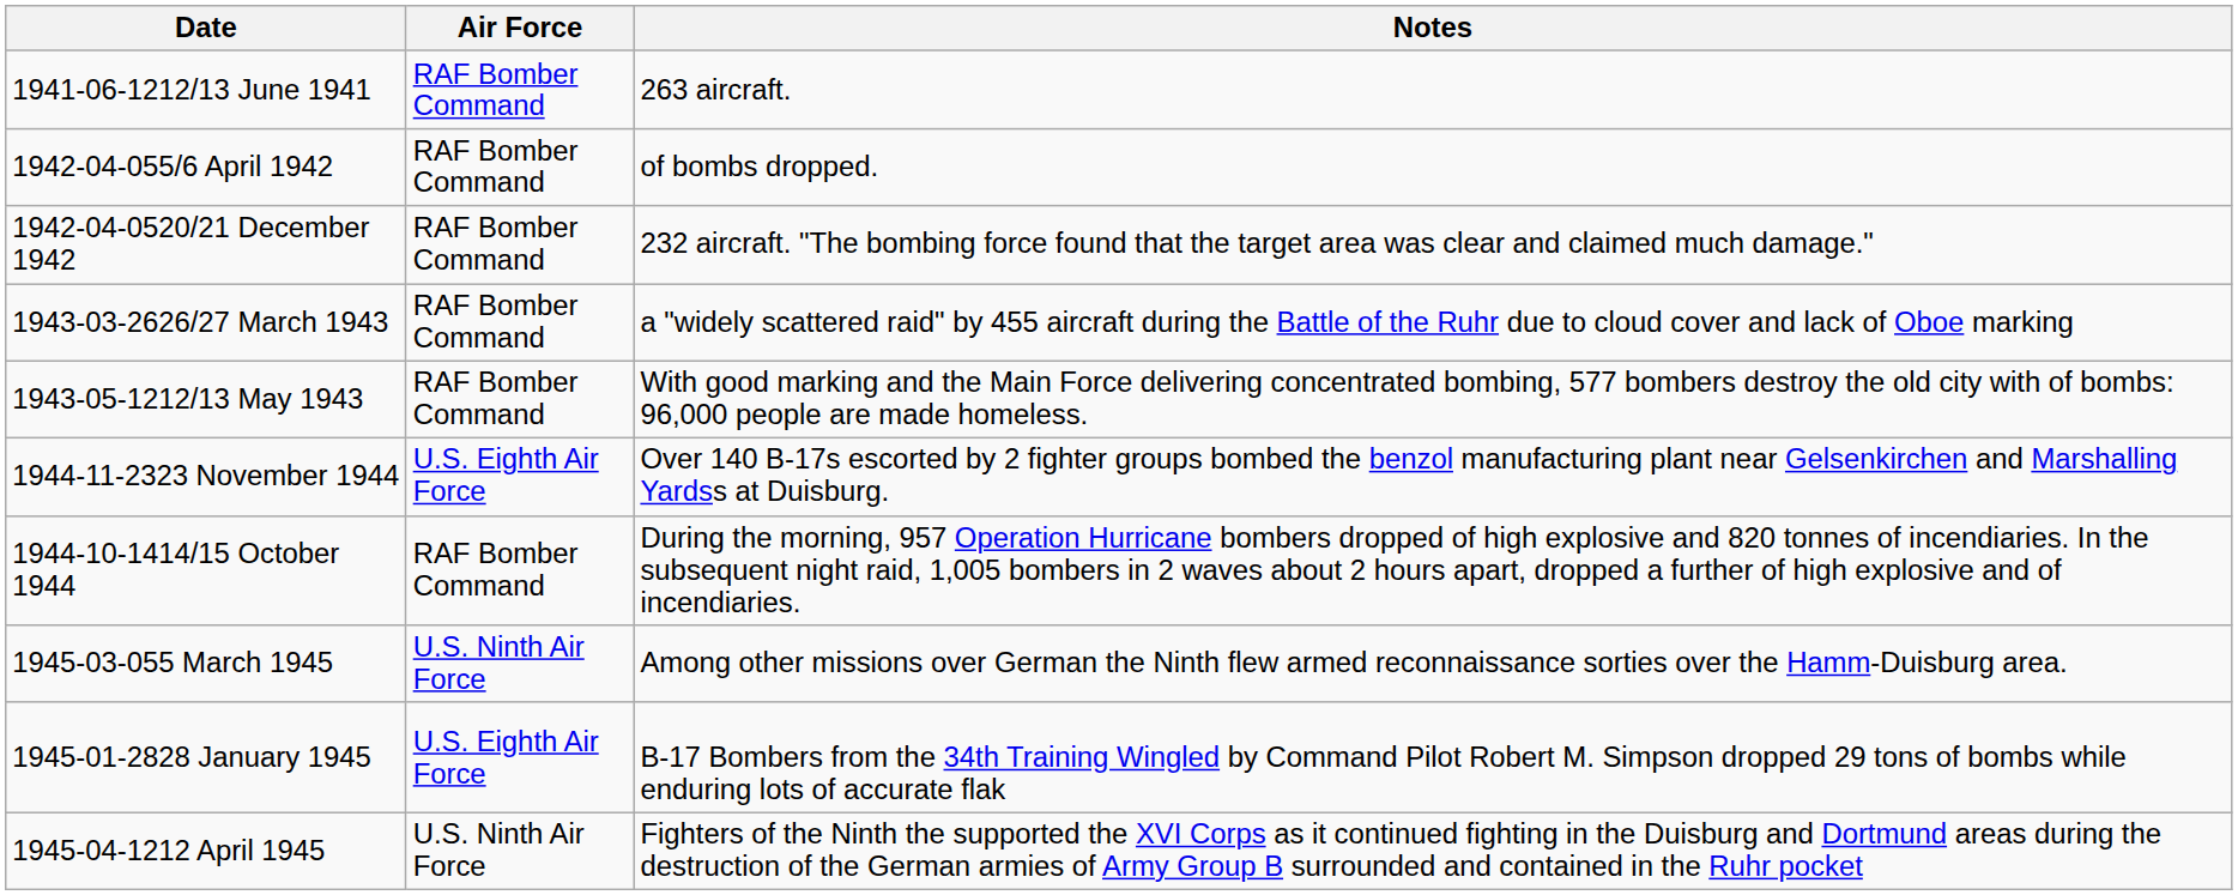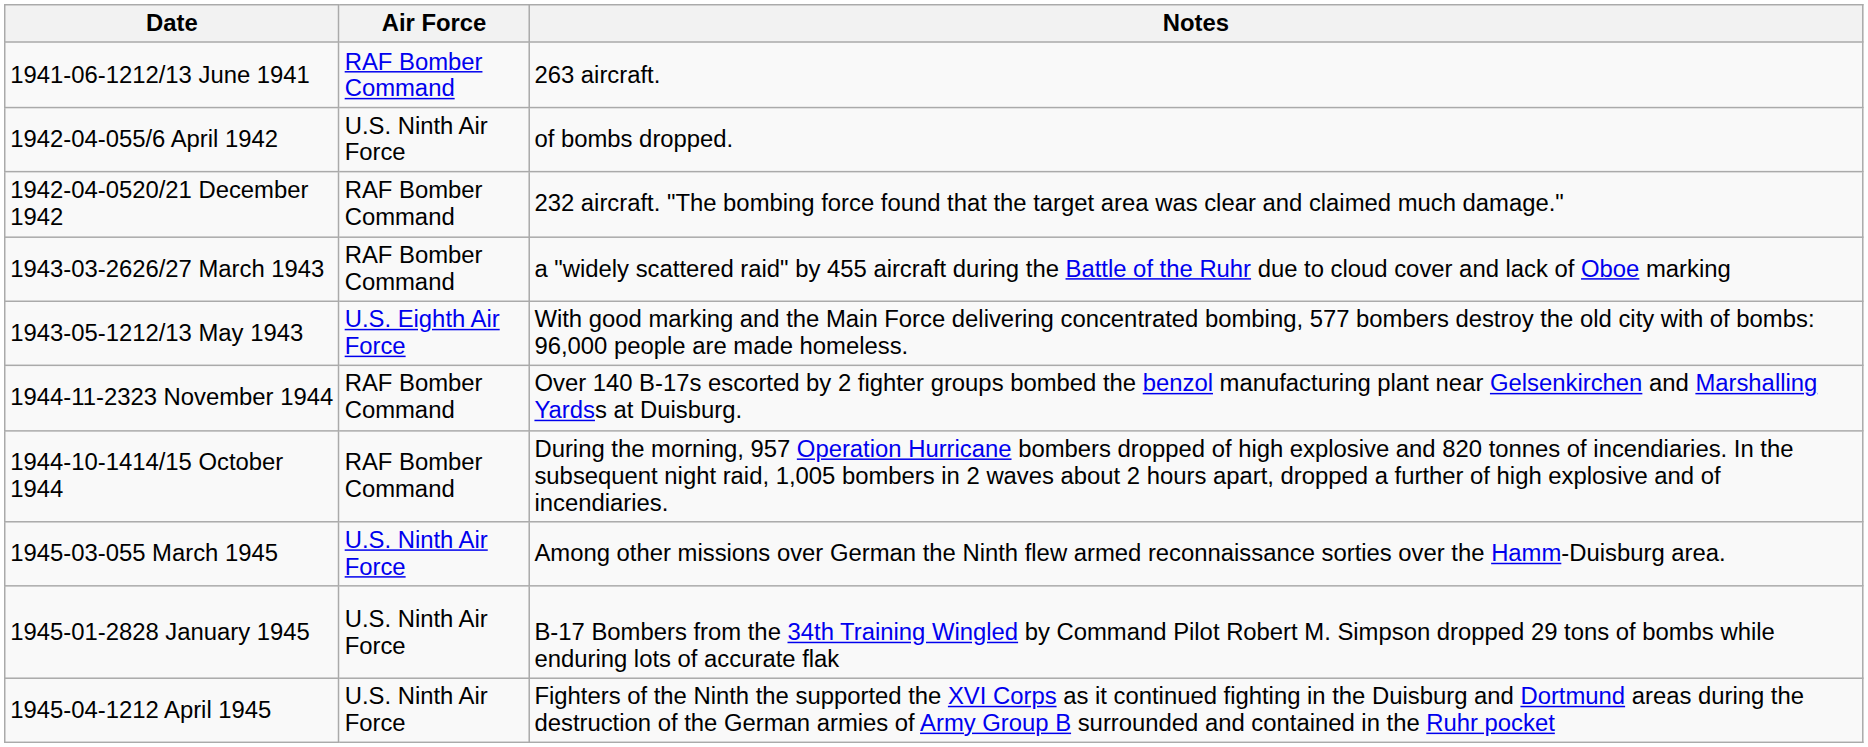 <table class="wikitable sortable">
 <tr>
 <th width=18%>Date</th>
 <th>Air Force</th>
 <th class="unsortable">Notes</th>
 </tr>
 <tr>
 <td><span>1941-06-12</span>12/13 June 1941</td>
 <td><a href='#'>RAF Bomber Command</a> </td>
 <td>263 aircraft.</td>
 </tr>
 <tr>
 <td><span>1942-04-05</span>5/6 April 1942</td>
-<td>RAF Bomber Command </td>
+<td>U.S. Ninth Air Force</td>
 <td> of bombs dropped.</td>
 </tr>
 <tr>
 <td><span>1942-04-05</span>20/21 December 1942</td>
 <td>RAF Bomber Command </td>
 <td>232 aircraft. "The bombing force found that the target area was clear and claimed much damage."</td>
 </tr>
 <tr>
 <td><span>1943-03-26</span>26/27 March 1943</td>
 <td>RAF Bomber Command </td>
 <td>a "widely scattered raid" by 455 aircraft during the <a href='#'>Battle of the Ruhr</a> due to cloud cover and lack of <a href='#'>Oboe</a> marking</td>
 </tr>
 <tr>
 <td><span>1943-05-12</span>12/13 May 1943</td>
-<td>RAF Bomber Command </td>
+<td><a href='#'>U.S. Eighth Air Force</a></td>
 <td>With good marking and the Main Force delivering concentrated bombing, 577 bombers destroy the old city with  of bombs: 96,000 people are made homeless.</td>
 </tr>
 <tr>
 <td><span>1944-11-23</span>23 November 1944</td>
-<td><a href='#'>U.S. Eighth Air Force</a></td>
+<td>RAF Bomber Command </td>
 <td>Over 140 B-17s escorted by 2 fighter groups bombed the <a href='#'>benzol</a> manufacturing plant near <a href='#'>Gelsenkirchen</a> and <a href='#'>Marshalling Yards</a>s at Duisburg.</td>
 </tr>
 <tr>
 <td><span>1944-10-14</span>14/15 October 1944</td>
 <td>RAF Bomber Command </td>
 <td>During the morning, 957 <a href='#'>Operation Hurricane</a> bombers dropped  of high explosive and 820 tonnes of incendiaries.  In the subsequent night raid, 1,005 bombers in 2 waves about 2 hours apart, dropped a further  of high explosive and  of incendiaries.</td>
 </tr>
 <tr>
 <td><span>1945-03-05</span>5 March 1945</td>
 <td><a href='#'>U.S. Ninth Air Force</a></td>
 <td>Among other missions over German the Ninth flew armed reconnaissance sorties over the <a href='#'>Hamm</a>-Duisburg area.</td>
 </tr>
 <tr>
 <td><span>1945-01-28</span>28 January 1945</td>
-<td><a href='#'>U.S. Eighth Air Force</a></td>
+<td>U.S. Ninth Air Force</td>
 <td><br>B-17 Bombers from the <a href='#'>34th Training Wingled</a> by Command Pilot Robert M. Simpson dropped 29 tons of bombs while enduring lots of accurate flak</td>
 </tr>
 <tr>
 <td><span>1945-04-12</span>12 April 1945</td>
 <td>U.S. Ninth Air Force</td>
 <td>Fighters of the Ninth the supported the <a href='#'>XVI Corps</a> as it continued fighting in the Duisburg and <a href='#'>Dortmund</a> areas during the destruction of the German armies of <a href='#'>Army Group B</a> surrounded and contained in the <a href='#'>Ruhr pocket</a></td>
 </tr>
 </table>
